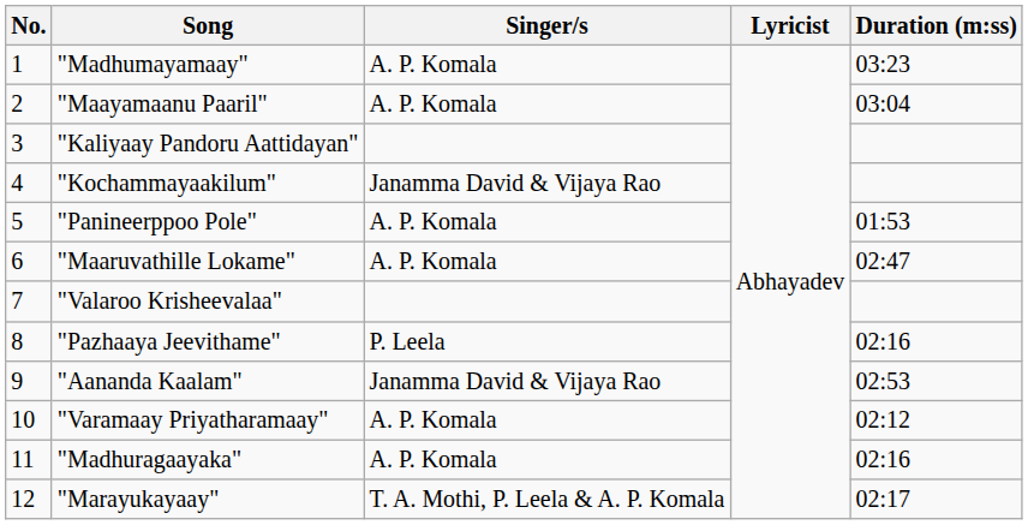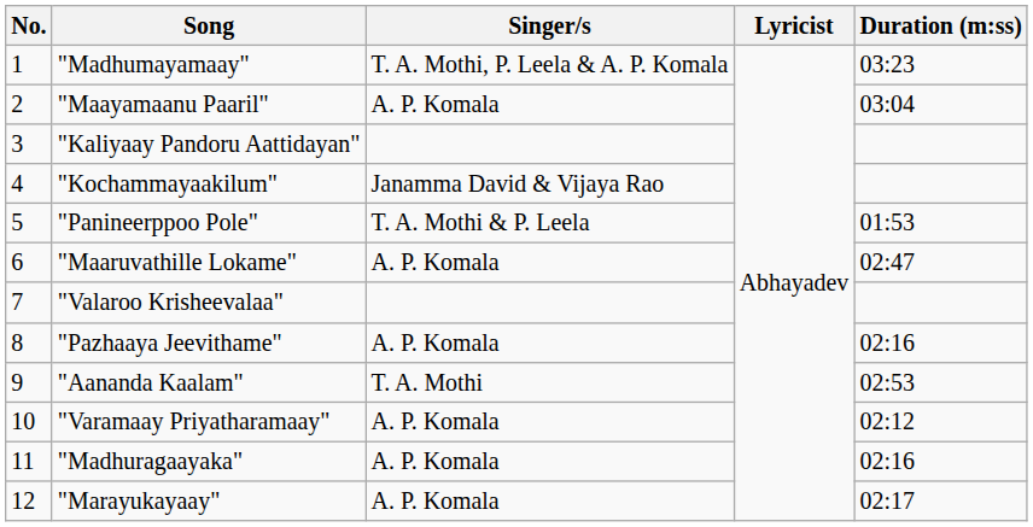 <table class="wikitable" style="font-size:95%;">
 <tr>
 <th>No.</th>
 <th>Song</th>
 <th>Singer/s</th>
 <th>Lyricist</th>
 <th>Duration (m:ss)</th>
 </tr>
 <tr>
 <td>1</td>
 <td>"Madhumayamaay"</td>
-<td>A. P. Komala</td>
+<td>T. A. Mothi, P. Leela & A. P. Komala</td>
 <td rowspan=12>Abhayadev</td>
 <td>03:23</td>
 </tr>
 <tr>
 <td>2</td>
 <td>"Maayamaanu Paaril"</td>
 <td>A. P. Komala</td>
 <td>03:04</td>
 </tr>
 <tr>
 <td>3</td>
 <td>"Kaliyaay Pandoru Aattidayan"</td>
 <td></td>
 <td></td>
 </tr>
 <tr>
 <td>4</td>
 <td>"Kochammayaakilum"</td>
 <td>Janamma David & Vijaya Rao</td>
 <td></td>
 </tr>
 <tr>
 <td>5</td>
 <td>"Panineerppoo Pole"</td>
-<td>A. P. Komala</td>
+<td>T. A. Mothi & P. Leela</td>
 <td>01:53</td>
 </tr>
 <tr>
 <td>6</td>
 <td>"Maaruvathille Lokame"</td>
 <td>A. P. Komala</td>
 <td>02:47</td>
 </tr>
 <tr>
 <td>7</td>
 <td>"Valaroo Krisheevalaa"</td>
 <td></td>
 <td></td>
 </tr>
 <tr>
 <td>8</td>
 <td>"Pazhaaya Jeevithame"</td>
-<td>P. Leela</td>
+<td>A. P. Komala</td>
 <td>02:16</td>
 </tr>
 <tr>
 <td>9</td>
 <td>"Aananda Kaalam"</td>
-<td>Janamma David & Vijaya Rao</td>
+<td>T. A. Mothi</td>
 <td>02:53</td>
 </tr>
 <tr>
 <td>10</td>
 <td>"Varamaay Priyatharamaay"</td>
 <td>A. P. Komala</td>
 <td>02:12</td>
 </tr>
 <tr>
 <td>11</td>
 <td>"Madhuragaayaka"</td>
 <td>A. P. Komala</td>
 <td>02:16</td>
 </tr>
 <tr>
 <td>12</td>
 <td>"Marayukayaay"</td>
-<td>T. A. Mothi, P. Leela & A. P. Komala</td>
+<td>A. P. Komala</td>
 <td>02:17</td>
 </tr>
 </table>
